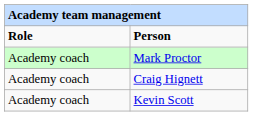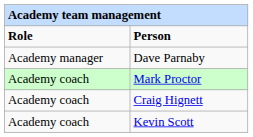 <table border="2" cellpadding="4" cellspacing="0" style="text-align:left; margin: 1em 1em 1em 0; background: #f9f9f9; border: 1px #aaa solid; border-collapse: collapse;">
 <tr>
 <th colspan=2 style="background:#C2DDFF">Academy team management</th>
 </tr>
 <tr>
 <th width=150px>Role</th>
 <th width=140px>Person</th>
+</tr>
+<tr>
+<td>Academy manager</td>
+<td> Dave Parnaby</td>
 </tr>
 <tr style="background:#CCFFCC">
 <td>Academy coach</td>
 <td> <a href='#'>Mark Proctor</a></td>
 </tr>
 <tr>
 <td>Academy coach</td>
 <td> <a href='#'>Craig Hignett</a></td>
 </tr>
 <tr>
 <td>Academy coach</td>
 <td> <a href='#'>Kevin Scott</a></td>
 </tr>
 </table>
